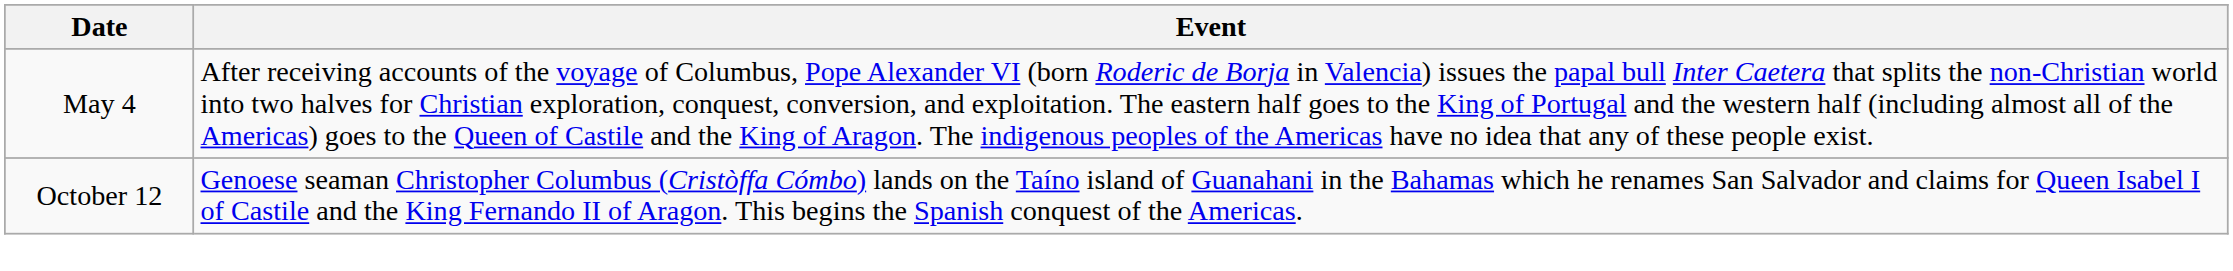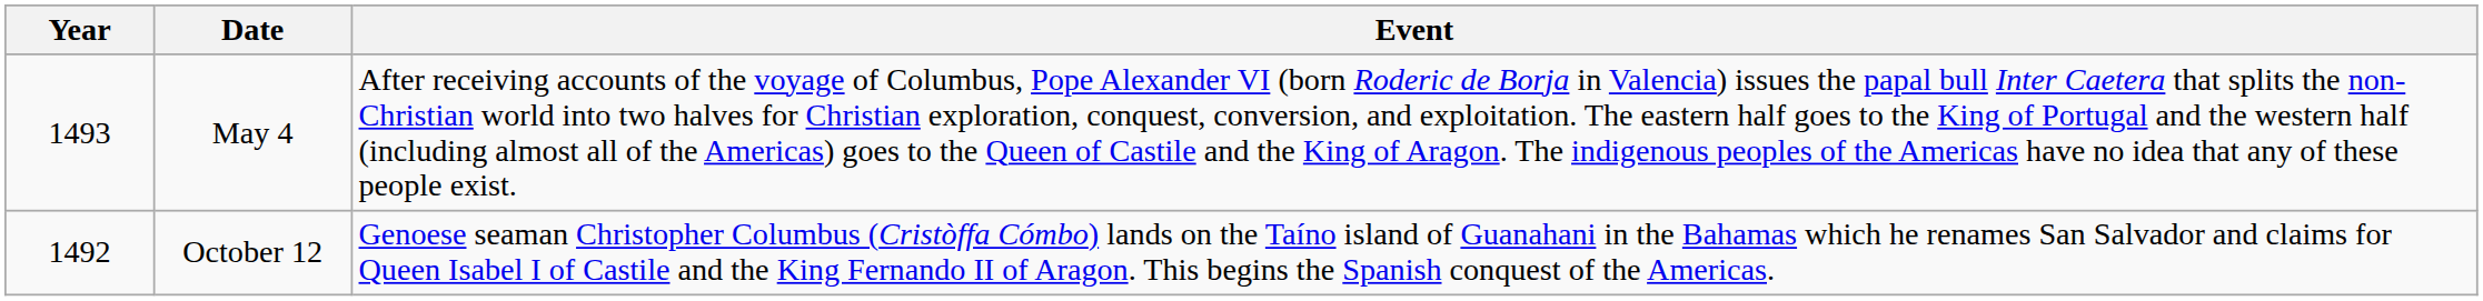 <table class="wikitable" style="width:100%;">
 <tr>
+<th style="width:6%">Year</th>
 <th style="width:8%">Date</th>
 <th style="width:86%">Event</th>
 </tr>
 <tr>
+<td align=center>1493</td>
 <td align=center>May 4</td>
 <td>After receiving accounts of the <a href='#'>voyage</a> of Columbus, <a href='#'>Pope Alexander VI</a> (born <em><a href='#'>Roderic de Borja</a></em> in <a href='#'>Valencia</a>) issues the <a href='#'>papal bull</a> <a href='#'><em>Inter Caetera</em></a> that splits the <a href='#'>non-Christian</a> world into two halves for <a href='#'>Christian</a> exploration, conquest, conversion, and exploitation. The eastern half goes to the <a href='#'>King of Portugal</a> and the western half (including almost all of the <a href='#'>Americas</a>) goes to the <a href='#'>Queen of Castile</a> and the <a href='#'>King of Aragon</a>. The <a href='#'>indigenous peoples of the Americas</a> have no idea that any of these people exist.</td>
 </tr>
 <tr>
+<td align=center>1492</td>
 <td align=center>October 12</td>
 <td><a href='#'>Genoese</a> seaman <a href='#'>Christopher Columbus (<em>Cristòffa Cómbo</em>)</a> lands on the <a href='#'>Taíno</a> island of <a href='#'>Guanahani</a> in the <a href='#'>Bahamas</a> which he renames San Salvador and claims for <a href='#'>Queen Isabel I of Castile</a> and the <a href='#'>King Fernando II of Aragon</a>. This begins the <a href='#'>Spanish</a> conquest of the <a href='#'>Americas</a>.</td>
 </tr>
 </table>
